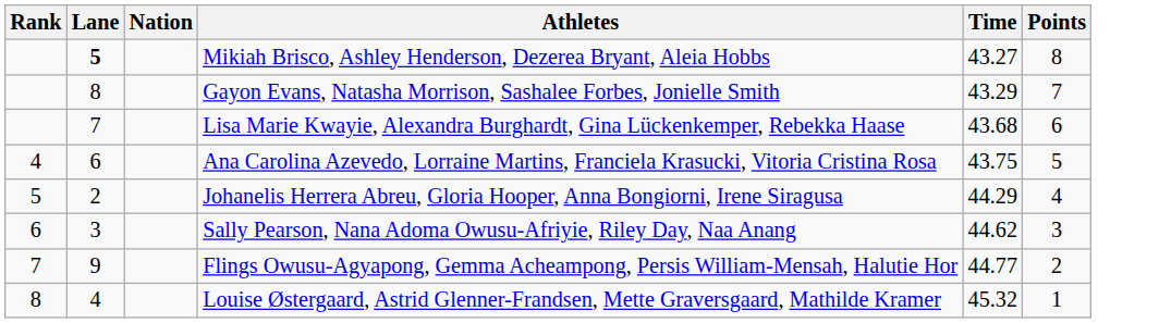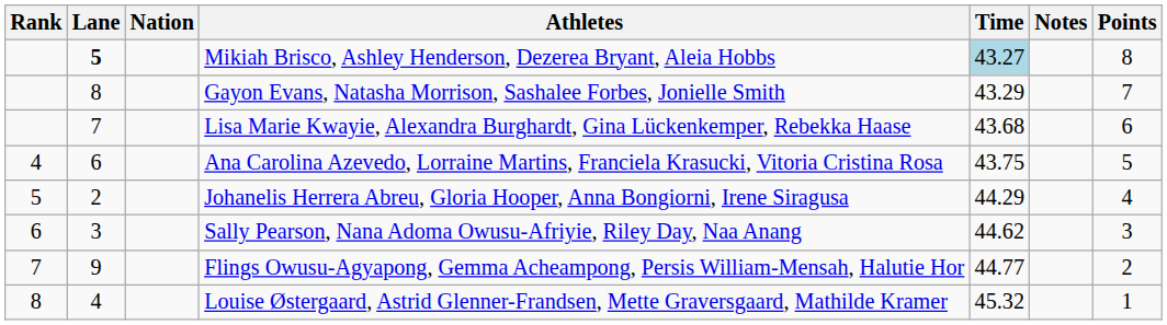 <table class="wikitable sortable" style="text-align:center">
 <tr>
 <th>Rank</th>
 <th>Lane</th>
 <th>Nation</th>
 <th>Athletes</th>
 <th>Time</th>
+<th>Notes</th>
 <th>Points</th>
 </tr>
 <tr>
 <td></td>
 <td><strong>5</strong></td>
 <td align=left></td>
 <td align=left><a href='#'>Mikiah Brisco</a>, <a href='#'>Ashley Henderson</a>, <a href='#'>Dezerea Bryant</a>, <a href='#'>Aleia Hobbs</a></td>
-<td>43.27</td>
+<td style="background: lightblue;">43.27</td>
+<td></td>
 <td>8</td>
 </tr>
 <tr>
 <td></td>
 <td>8</td>
 <td align=left></td>
 <td align=left><a href='#'>Gayon Evans</a>, <a href='#'>Natasha Morrison</a>, <a href='#'>Sashalee Forbes</a>, <a href='#'>Jonielle Smith</a></td>
 <td>43.29</td>
+<td></td>
 <td>7</td>
 </tr>
 <tr>
 <td></td>
 <td>7</td>
 <td align=left></td>
 <td align=left><a href='#'>Lisa Marie Kwayie</a>, <a href='#'>Alexandra Burghardt</a>, <a href='#'>Gina Lückenkemper</a>, <a href='#'>Rebekka Haase</a></td>
 <td>43.68</td>
+<td></td>
 <td>6</td>
 </tr>
 <tr>
 <td>4</td>
 <td>6</td>
 <td align=left></td>
 <td align=left><a href='#'>Ana Carolina Azevedo</a>, <a href='#'>Lorraine Martins</a>, <a href='#'>Franciela Krasucki</a>, <a href='#'>Vitoria Cristina Rosa</a></td>
 <td>43.75</td>
+<td></td>
 <td>5</td>
 </tr>
 <tr>
 <td>5</td>
 <td>2</td>
 <td align=left></td>
 <td align=left><a href='#'>Johanelis Herrera Abreu</a>, <a href='#'>Gloria Hooper</a>, <a href='#'>Anna Bongiorni</a>, <a href='#'>Irene Siragusa</a></td>
 <td>44.29</td>
+<td></td>
 <td>4</td>
 </tr>
 <tr>
 <td>6</td>
 <td>3</td>
 <td align=left></td>
 <td align=left><a href='#'>Sally Pearson</a>, <a href='#'>Nana Adoma Owusu-Afriyie</a>, <a href='#'>Riley Day</a>, <a href='#'>Naa Anang</a></td>
 <td>44.62</td>
+<td></td>
 <td>3</td>
 </tr>
 <tr>
 <td>7</td>
 <td>9</td>
 <td align=left></td>
 <td align=left><a href='#'>Flings Owusu-Agyapong</a>, <a href='#'>Gemma Acheampong</a>, <a href='#'>Persis William-Mensah</a>, <a href='#'>Halutie Hor</a></td>
 <td>44.77</td>
+<td></td>
 <td>2</td>
 </tr>
 <tr>
 <td>8</td>
 <td>4</td>
 <td align=left></td>
 <td align=left><a href='#'>Louise Østergaard</a>, <a href='#'>Astrid Glenner-Frandsen</a>, <a href='#'>Mette Graversgaard</a>, <a href='#'>Mathilde Kramer</a></td>
 <td>45.32</td>
+<td></td>
 <td>1</td>
 </tr>
 </table>
